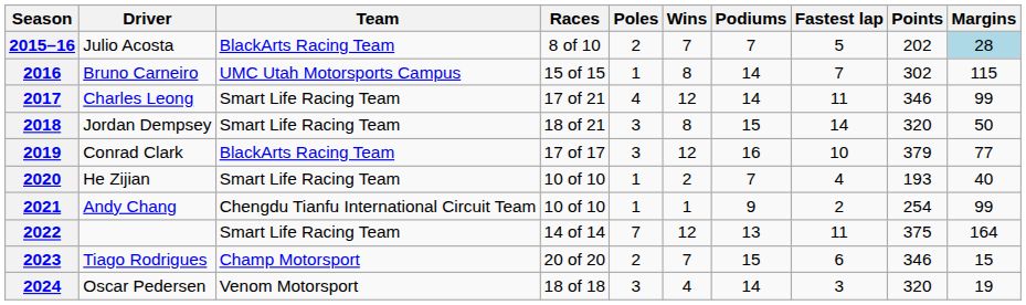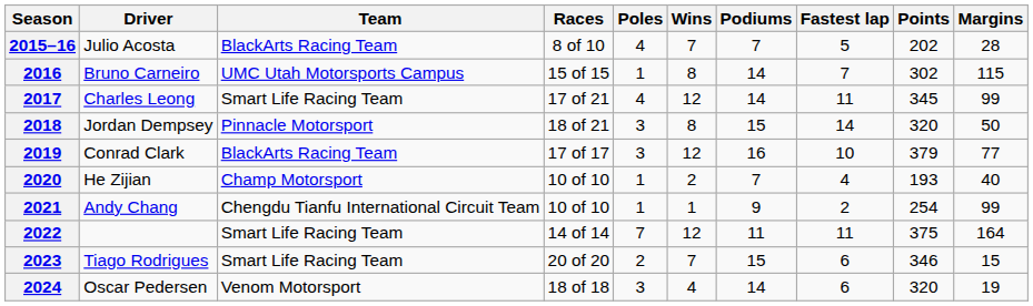 <table class="wikitable" style="font-size:85%; text-align:center;">
 <tr>
 <th>Season</th>
 <th>Driver</th>
 <th>Team</th>
 <th>Races</th>
 <th>Poles</th>
 <th>Wins</th>
 <th>Podiums</th>
 <th>Fastest lap</th>
 <th>Points</th>
 <th>Margins</th>
 </tr>
 <tr>
 <th><a href='#'>2015–16</a></th>
 <td align=left> Julio Acosta</td>
 <td align=left> <a href='#'>BlackArts Racing Team</a></td>
 <td>8 of 10</td>
-<td>2</td>
+<td>4</td>
 <td>7</td>
 <td>7</td>
 <td>5</td>
 <td>202</td>
-<td style="background: lightblue;">28</td>
+<td>28</td>
 </tr>
 <tr>
 <th><a href='#'>2016</a></th>
 <td align=left> <a href='#'>Bruno Carneiro</a></td>
 <td align=left> <a href='#'>UMC Utah Motorsports Campus</a></td>
 <td>15 of 15</td>
 <td>1</td>
 <td>8</td>
 <td>14</td>
 <td>7</td>
 <td>302</td>
 <td>115</td>
 </tr>
 <tr>
 <th><a href='#'>2017</a></th>
 <td align=left> <a href='#'>Charles Leong</a></td>
 <td align=left> Smart Life Racing Team</td>
 <td>17 of 21</td>
 <td>4</td>
 <td>12</td>
 <td>14</td>
 <td>11</td>
-<td>346</td>
+<td>345</td>
 <td>99</td>
 </tr>
 <tr>
 <th><a href='#'>2018</a></th>
 <td align=left> Jordan Dempsey</td>
-<td align=left> Smart Life Racing Team</td>
+<td align=left> <a href='#'>Pinnacle Motorsport</a></td>
 <td>18 of 21</td>
 <td>3</td>
 <td>8</td>
 <td>15</td>
 <td>14</td>
 <td>320</td>
 <td>50</td>
 </tr>
 <tr>
 <th><a href='#'>2019</a></th>
 <td align=left> Conrad Clark</td>
 <td align=left> <a href='#'>BlackArts Racing Team</a></td>
 <td>17 of 17</td>
 <td>3</td>
 <td>12</td>
 <td>16</td>
 <td>10</td>
 <td>379</td>
 <td>77</td>
 </tr>
 <tr>
 <th><a href='#'>2020</a></th>
 <td align=left> He Zijian</td>
-<td align=left> Smart Life Racing Team</td>
+<td align=left> <a href='#'>Champ Motorsport</a></td>
 <td>10 of 10</td>
 <td>1</td>
 <td>2</td>
 <td>7</td>
 <td>4</td>
 <td>193</td>
 <td>40</td>
 </tr>
 <tr>
 <th><a href='#'>2021</a></th>
 <td align=left> <a href='#'>Andy Chang</a></td>
 <td align=left> Chengdu Tianfu International Circuit Team</td>
 <td>10 of 10</td>
 <td>1</td>
 <td>1</td>
 <td>9</td>
 <td>2</td>
 <td>254</td>
 <td>99</td>
 </tr>
 <tr>
 <th><a href='#'>2022</a></th>
 <td align=left> </td>
 <td align=left> Smart Life Racing Team</td>
 <td>14 of 14</td>
 <td>7</td>
 <td>12</td>
-<td>13</td>
+<td>11</td>
 <td>11</td>
 <td>375</td>
 <td>164</td>
 </tr>
 <tr>
 <th><a href='#'>2023</a></th>
 <td align=left> <a href='#'>Tiago Rodrigues</a></td>
-<td align=left> <a href='#'>Champ Motorsport</a></td>
+<td align=left> Smart Life Racing Team</td>
 <td>20 of 20</td>
 <td>2</td>
 <td>7</td>
 <td>15</td>
 <td>6</td>
 <td>346</td>
 <td>15</td>
 </tr>
 <tr>
 <th><a href='#'>2024</a></th>
 <td align=left> Oscar Pedersen</td>
 <td align=left> Venom Motorsport</td>
 <td>18 of 18</td>
 <td>3</td>
 <td>4</td>
 <td>14</td>
-<td>3</td>
+<td>6</td>
 <td>320</td>
 <td>19</td>
 </tr>
 </table>
